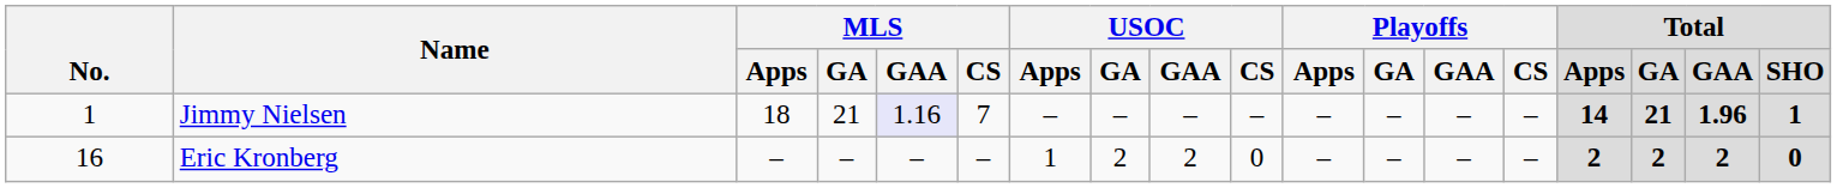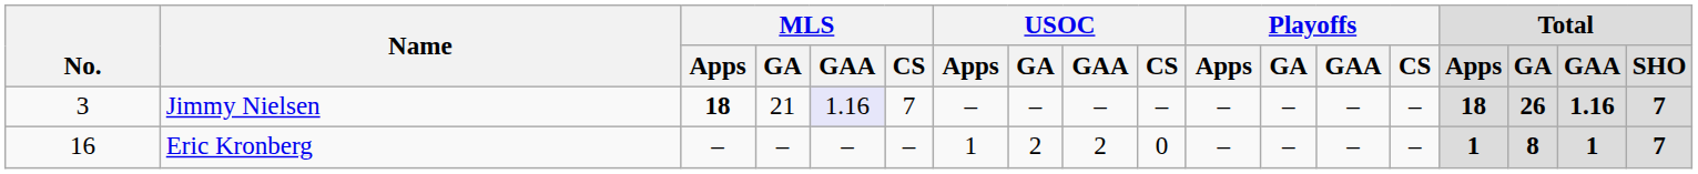 <table class="wikitable" style="text-align:center">
 <tr>
 <th rowspan="2" valign="bottom">No.</th>
 <th rowspan="2">Name</th>
 <th colspan="4" width=15% align="center"><a href='#'>MLS</a></th>
 <th colspan="4" width=15% align="center"><a href='#'>USOC</a></th>
 <th colspan="4" width=15% align="center"><a href='#'>Playoffs</a></th>
 <th colspan="4" width=15% align="center" style="background: #DCDCDC">Total</th>
 </tr>
 <tr>
 <th>Apps</th>
 <th>GA</th>
 <th>GAA</th>
 <th>CS</th>
 <th>Apps</th>
 <th>GA</th>
 <th>GAA</th>
 <th>CS</th>
 <th>Apps</th>
 <th>GA</th>
 <th>GAA</th>
 <th>CS</th>
 <th style="background: #DCDCDC">Apps</th>
 <th style="background: #DCDCDC">GA</th>
 <th style="background: #DCDCDC">GAA</th>
 <th style="background: #DCDCDC">SHO</th>
 </tr>
 <tr>
-<td align="center">1</td>
+<td align="center">3</td>
 <td align=left> <a href='#'>Jimmy Nielsen</a></td>
-<td>18</td>
+<td><strong>18</strong></td>
 <td>21</td>
 <td style="background: lavender;">1.16</td>
 <td>7</td>
 <td>–</td>
 <td>–</td>
 <td>–</td>
 <td>–</td>
 <td>–</td>
 <td>–</td>
 <td>–</td>
 <td>–</td>
-<td style="background: #DCDCDC"><strong>14</strong></td>
-<td style="background: #DCDCDC"><strong>21</strong></td>
-<td style="background: #DCDCDC"><strong>1.96</strong></td>
-<td style="background: #DCDCDC"><strong>1</strong></td>
+<td style="background: #DCDCDC"><strong>18</strong></td>
+<td style="background: #DCDCDC"><strong>26</strong></td>
+<td style="background: #DCDCDC"><strong>1.16</strong></td>
+<td style="background: #DCDCDC"><strong>7</strong></td>
 </tr>
 <tr>
 <td align="center">16</td>
 <td align=left> <a href='#'>Eric Kronberg</a></td>
 <td>–</td>
 <td>–</td>
 <td>–</td>
 <td>–</td>
 <td>1</td>
 <td>2</td>
 <td>2</td>
 <td>0</td>
 <td>–</td>
 <td>–</td>
 <td>–</td>
 <td>–</td>
-<td style="background: #DCDCDC"><strong>2</strong></td>
-<td style="background: #DCDCDC"><strong>2</strong></td>
-<td style="background: #DCDCDC"><strong>2</strong></td>
-<td style="background: #DCDCDC"><strong>0</strong></td>
+<td style="background: #DCDCDC"><strong>1</strong></td>
+<td style="background: #DCDCDC"><strong>8</strong></td>
+<td style="background: #DCDCDC"><strong>1</strong></td>
+<td style="background: #DCDCDC"><strong>7</strong></td>
 </tr>
 </table>
